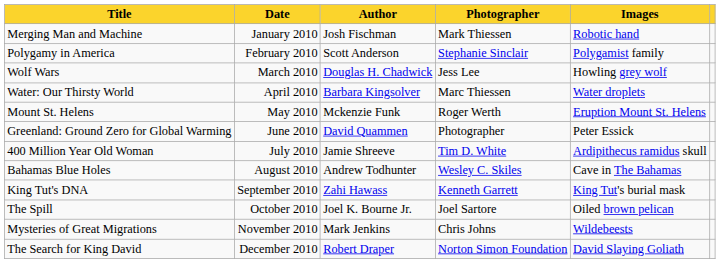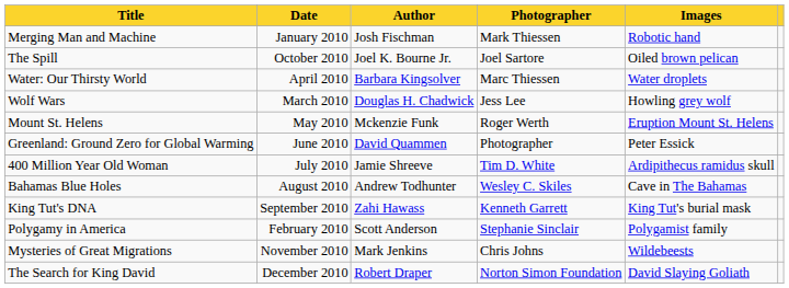 <table class="wikitable">
 <tr>
 <th scope="col" style="background-color:#fbd42c;">Title</th>
 <th scope="col" style="background-color:#fbd42c;">Date</th>
 <th scope="col" style="background-color:#fbd42c;">Author</th>
 <th scope="col" style="background-color:#fbd42c;">Photographer</th>
 <th scope="col" style="background-color:#fbd42c;">Images</th>
 <th scope="col" style="background-color:#fbd42c;"></th>
 </tr>
 <tr>
 <td scope="row">Merging Man and Machine</td>
 <td style="text-align:right;">January 2010</td>
 <td>Josh Fischman</td>
 <td>Mark Thiessen</td>
 <td><a href='#'>Robotic hand</a></td>
 <td></td>
 </tr>
 <tr>
-<td scope="row">Polygamy in America</td>
-<td style="text-align:right;">February 2010</td>
-<td>Scott Anderson</td>
-<td><a href='#'>Stephanie Sinclair</a></td>
-<td><a href='#'>Polygamist</a> family</td>
+<td scope="row">The Spill</td>
+<td style="text-align:right;">October 2010</td>
+<td>Joel K. Bourne Jr.</td>
+<td>Joel Sartore</td>
+<td>Oiled <a href='#'>brown pelican</a></td>
+<td></td>
+</tr>
+<tr>
+<td scope="row">Water: Our Thirsty World</td>
+<td style="text-align:right;">April 2010</td>
+<td><a href='#'>Barbara Kingsolver</a></td>
+<td>Marc Thiessen</td>
+<td><a href='#'>Water droplets</a></td>
 <td></td>
 </tr>
 <tr>
 <td scope="row">Wolf Wars</td>
 <td style="text-align:right;">March 2010</td>
 <td><a href='#'>Douglas H. Chadwick</a></td>
 <td>Jess Lee</td>
 <td>Howling <a href='#'>grey wolf</a></td>
-<td></td>
-</tr>
-<tr>
-<td scope="row">Water: Our Thirsty World</td>
-<td style="text-align:right;">April 2010</td>
-<td><a href='#'>Barbara Kingsolver</a></td>
-<td>Marc Thiessen</td>
-<td><a href='#'>Water droplets</a></td>
 <td></td>
 </tr>
 <tr>
 <td scope="row">Mount St. Helens</td>
 <td style="text-align:right;">May 2010</td>
 <td>Mckenzie Funk</td>
 <td>Roger Werth</td>
 <td><a href='#'>Eruption Mount St. Helens</a></td>
 <td></td>
 </tr>
 <tr>
 <td scope="row">Greenland: Ground Zero for Global Warming</td>
 <td style="text-align:right;">June 2010</td>
 <td><a href='#'>David Quammen</a></td>
 <td>Photographer</td>
 <td>Peter Essick</td>
 <td></td>
 </tr>
 <tr>
 <td scope="row">400 Million Year Old Woman</td>
 <td style="text-align:right;">July 2010</td>
 <td>Jamie Shreeve</td>
 <td><a href='#'>Tim D. White</a></td>
 <td><a href='#'>Ardipithecus ramidus</a> skull</td>
 <td></td>
 </tr>
 <tr>
 <td scope="row">Bahamas Blue Holes</td>
 <td style="text-align:right;">August 2010</td>
 <td>Andrew Todhunter</td>
 <td><a href='#'>Wesley C. Skiles</a></td>
 <td>Cave in <a href='#'>The Bahamas</a></td>
 <td></td>
 </tr>
 <tr>
 <td scope="row">King Tut's DNA</td>
 <td style="text-align:right;">September 2010</td>
 <td><a href='#'>Zahi Hawass</a></td>
 <td><a href='#'>Kenneth Garrett</a></td>
 <td><a href='#'>King Tut</a>'s burial mask</td>
 <td></td>
 </tr>
 <tr>
-<td scope="row">The Spill</td>
-<td style="text-align:right;">October 2010</td>
-<td>Joel K. Bourne Jr.</td>
-<td>Joel Sartore</td>
-<td>Oiled <a href='#'>brown pelican</a></td>
+<td scope="row">Polygamy in America</td>
+<td style="text-align:right;">February 2010</td>
+<td>Scott Anderson</td>
+<td><a href='#'>Stephanie Sinclair</a></td>
+<td><a href='#'>Polygamist</a> family</td>
 <td></td>
 </tr>
 <tr>
 <td scope="row">Mysteries of Great Migrations</td>
 <td style="text-align:right;">November 2010</td>
 <td>Mark Jenkins</td>
 <td>Chris Johns</td>
 <td><a href='#'>Wildebeests</a></td>
 <td></td>
 </tr>
 <tr>
 <td scope="row">The Search for King David</td>
 <td style="text-align:right;">December 2010</td>
 <td><a href='#'>Robert Draper</a></td>
 <td><a href='#'>Norton Simon Foundation</a></td>
 <td><a href='#'>David Slaying Goliath</a></td>
 <td></td>
 </tr>
 </table>
